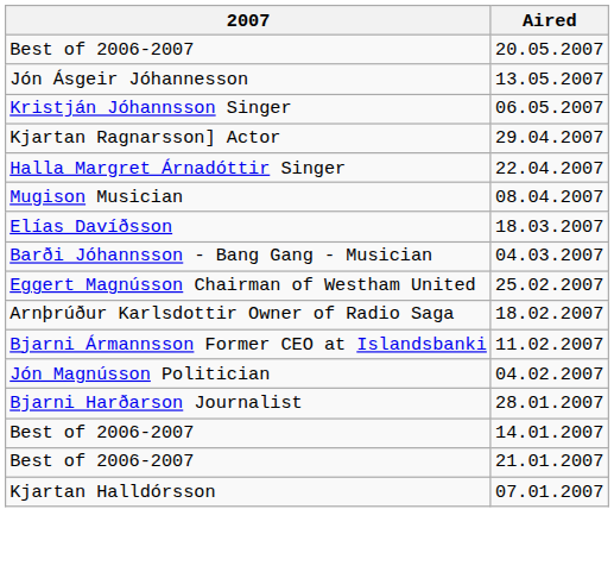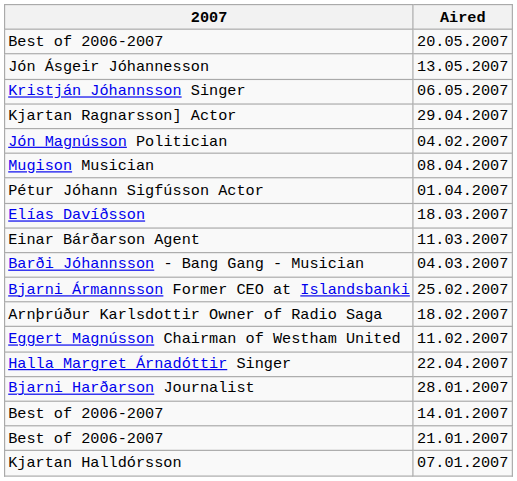 <table class="wikitable">
 <tr>
 <th>2007</th>
 <th>Aired</th>
 </tr>
 <tr>
 <td>Best of 2006-2007</td>
 <td>20.05.2007</td>
 </tr>
 <tr>
 <td>Jón Ásgeir Jóhannesson</td>
 <td>13.05.2007</td>
 </tr>
 <tr>
 <td><a href='#'>Kristján Jóhannsson</a> Singer</td>
 <td>06.05.2007</td>
 </tr>
 <tr>
 <td>Kjartan Ragnarsson] Actor</td>
 <td>29.04.2007</td>
 </tr>
 <tr>
-<td><a href='#'>Halla Margret Árnadóttir</a> Singer</td>
-<td>22.04.2007</td>
+<td><a href='#'>Jón Magnússon</a> Politician</td>
+<td>04.02.2007</td>
 </tr>
 <tr>
 <td><a href='#'>Mugison</a> Musician</td>
 <td>08.04.2007</td>
 </tr>
 <tr>
+<td>Pétur Jóhann Sigfússon Actor</td>
+<td>01.04.2007</td>
+</tr>
+<tr>
 <td><a href='#'>Elías Davíðsson</a></td>
 <td>18.03.2007</td>
+</tr>
+<tr>
+<td>Einar Bárðarson Agent</td>
+<td>11.03.2007</td>
 </tr>
 <tr>
 <td><a href='#'>Barði Jóhannsson</a> - Bang Gang - Musician</td>
 <td>04.03.2007</td>
 </tr>
 <tr>
-<td><a href='#'>Eggert Magnússon</a> Chairman of Westham United</td>
+<td><a href='#'>Bjarni Ármannsson</a> Former CEO at <a href='#'>Islandsbanki</a></td>
 <td>25.02.2007</td>
 </tr>
 <tr>
 <td>Arnþrúður Karlsdottir Owner of Radio Saga</td>
 <td>18.02.2007</td>
 </tr>
 <tr>
-<td><a href='#'>Bjarni Ármannsson</a> Former CEO at <a href='#'>Islandsbanki</a></td>
+<td><a href='#'>Eggert Magnússon</a> Chairman of Westham United</td>
 <td>11.02.2007</td>
 </tr>
 <tr>
-<td><a href='#'>Jón Magnússon</a> Politician</td>
-<td>04.02.2007</td>
+<td><a href='#'>Halla Margret Árnadóttir</a> Singer</td>
+<td>22.04.2007</td>
 </tr>
 <tr>
 <td><a href='#'>Bjarni Harðarson</a> Journalist</td>
 <td>28.01.2007</td>
 </tr>
 <tr>
 <td>Best of 2006-2007</td>
 <td>14.01.2007</td>
 </tr>
 <tr>
 <td>Best of 2006-2007</td>
 <td>21.01.2007</td>
 </tr>
 <tr>
 <td>Kjartan Halldórsson</td>
 <td>07.01.2007</td>
 </tr>
 </table>
